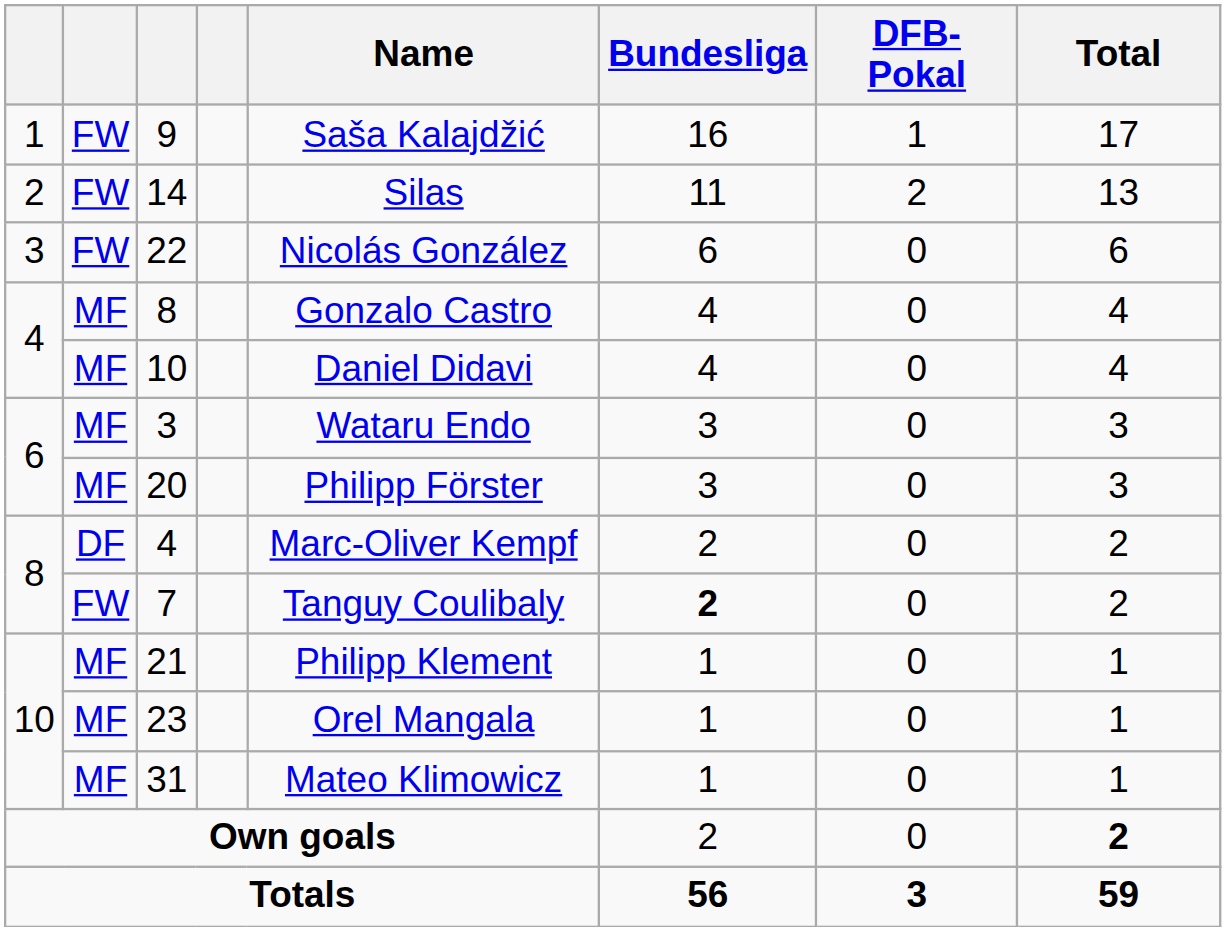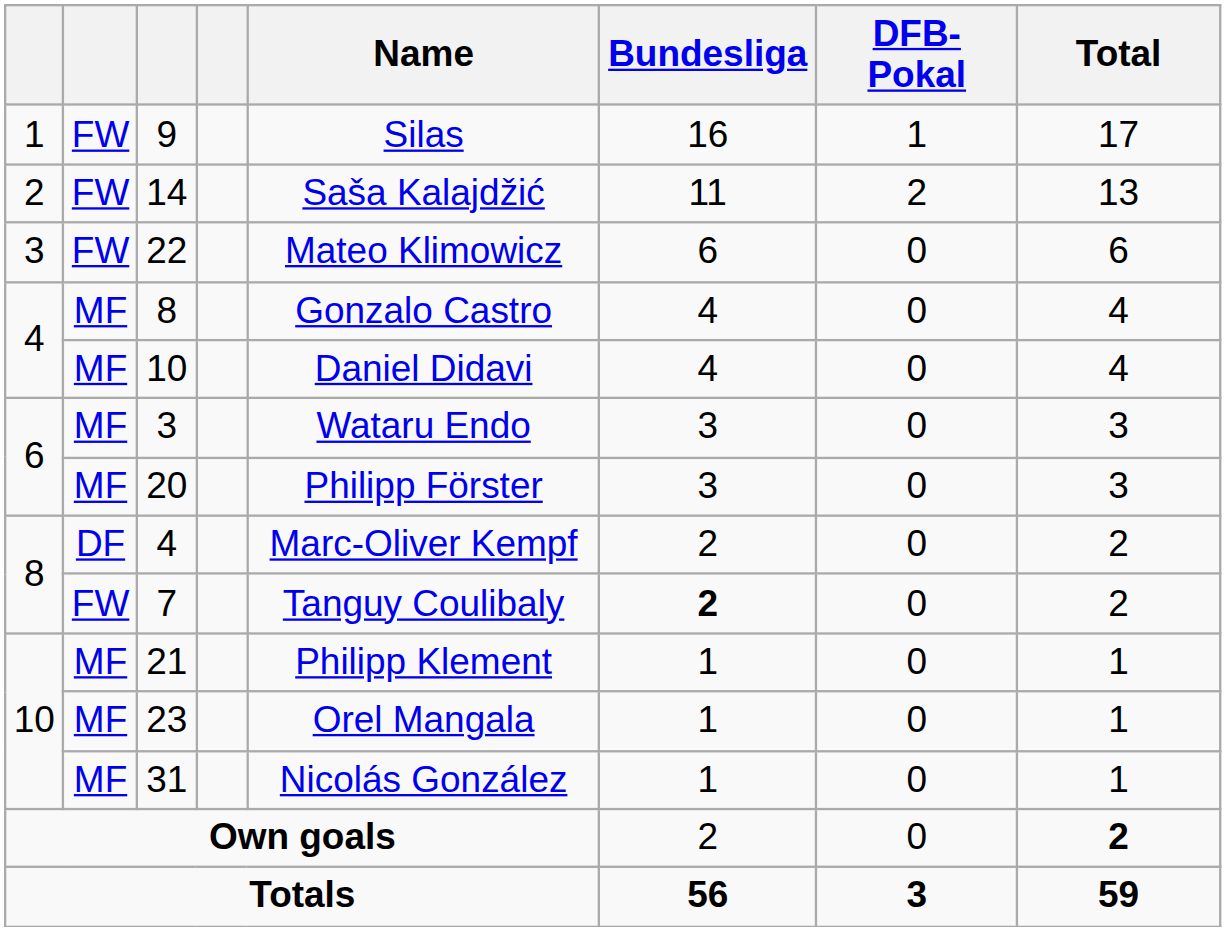 <table class="wikitable" style="text-align:center">
 <tr>
 <th width=15></th>
 <th width=15></th>
 <th width=15></th>
 <th width=15></th>
 <th width=145>Name</th>
 <th width=80><strong><a href='#'>Bundesliga</a></strong></th>
 <th width=80><strong><a href='#'>DFB-Pokal</a></strong></th>
 <th width=80>Total</th>
 </tr>
 <tr>
 <td rowspan=1>1</td>
 <td><a href='#'>FW</a></td>
 <td>9</td>
 <td></td>
-<td><a href='#'>Saša Kalajdžić</a></td>
+<td><a href='#'>Silas</a></td>
 <td>16</td>
 <td>1</td>
 <td>17</td>
 </tr>
 <tr>
 <td rowspan=1>2</td>
 <td><a href='#'>FW</a></td>
 <td>14</td>
 <td></td>
-<td><a href='#'>Silas</a></td>
+<td><a href='#'>Saša Kalajdžić</a></td>
 <td>11</td>
 <td>2</td>
 <td>13</td>
 </tr>
 <tr>
 <td rowspan=1>3</td>
 <td><a href='#'>FW</a></td>
 <td>22</td>
 <td></td>
-<td><a href='#'>Nicolás González</a></td>
+<td><a href='#'>Mateo Klimowicz</a></td>
 <td>6</td>
 <td>0</td>
 <td>6</td>
 </tr>
 <tr>
 <td rowspan=2>4</td>
 <td><a href='#'>MF</a></td>
 <td>8</td>
 <td></td>
 <td><a href='#'>Gonzalo Castro</a></td>
 <td>4</td>
 <td>0</td>
 <td>4</td>
 </tr>
 <tr>
 <td><a href='#'>MF</a></td>
 <td>10</td>
 <td></td>
 <td><a href='#'>Daniel Didavi</a></td>
 <td>4</td>
 <td>0</td>
 <td>4</td>
 </tr>
 <tr>
 <td rowspan=2>6</td>
 <td><a href='#'>MF</a></td>
 <td>3</td>
 <td></td>
 <td><a href='#'>Wataru Endo</a></td>
 <td>3</td>
 <td>0</td>
 <td>3</td>
 </tr>
 <tr>
 <td><a href='#'>MF</a></td>
 <td>20</td>
 <td></td>
 <td><a href='#'>Philipp Förster</a></td>
 <td>3</td>
 <td>0</td>
 <td>3</td>
 </tr>
 <tr>
 <td rowspan=2>8</td>
 <td><a href='#'>DF</a></td>
 <td>4</td>
 <td></td>
 <td><a href='#'>Marc-Oliver Kempf</a></td>
 <td>2</td>
 <td>0</td>
 <td>2</td>
 </tr>
 <tr>
 <td><a href='#'>FW</a></td>
 <td>7</td>
 <td></td>
 <td><a href='#'>Tanguy Coulibaly</a></td>
 <td><strong>2</strong></td>
 <td>0</td>
 <td>2</td>
 </tr>
 <tr>
 <td rowspan=3>10</td>
 <td><a href='#'>MF</a></td>
 <td>21</td>
 <td></td>
 <td><a href='#'>Philipp Klement</a></td>
 <td>1</td>
 <td>0</td>
 <td>1</td>
 </tr>
 <tr>
 <td><a href='#'>MF</a></td>
 <td>23</td>
 <td></td>
 <td><a href='#'>Orel Mangala</a></td>
 <td>1</td>
 <td>0</td>
 <td>1</td>
 </tr>
 <tr>
 <td><a href='#'>MF</a></td>
 <td>31</td>
 <td></td>
-<td><a href='#'>Mateo Klimowicz</a></td>
+<td><a href='#'>Nicolás González</a></td>
 <td>1</td>
 <td>0</td>
 <td>1</td>
 </tr>
 <tr>
 <td colspan=5><strong>Own goals</strong></td>
 <td>2</td>
 <td>0</td>
 <td><strong>2</strong></td>
 </tr>
 <tr>
 <td colspan=5><strong>Totals</strong></td>
 <td><strong>56</strong></td>
 <td><strong>3</strong></td>
 <td><strong>59</strong></td>
 </tr>
 </table>
